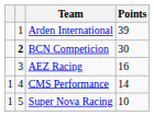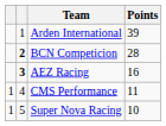 <table class="wikitable" style="font-size: 85%;">
 <tr>
 <th></th>
 <th></th>
 <th>Team</th>
 <th>Points</th>
 </tr>
 <tr>
 <td align="left"></td>
 <td align="center">1</td>
 <td> <a href='#'>Arden International</a></td>
 <td>39</td>
 </tr>
 <tr>
 <td align="left"></td>
 <td align="center"><strong>2</strong></td>
 <td> <a href='#'>BCN Competicion</a></td>
-<td>30</td>
+<td>28</td>
 </tr>
 <tr>
 <td align="left"></td>
-<td align="center">3</td>
+<td align="center"><strong>3</strong></td>
 <td> <a href='#'>AEZ Racing</a></td>
 <td>16</td>
 </tr>
 <tr>
 <td align="left"> 1</td>
 <td align="center">4</td>
 <td> <a href='#'>CMS Performance</a></td>
-<td>14</td>
+<td>11</td>
 </tr>
 <tr>
 <td align="left"> 1</td>
 <td align="center">5</td>
 <td> <a href='#'>Super Nova Racing</a></td>
 <td>10</td>
 </tr>
 </table>
